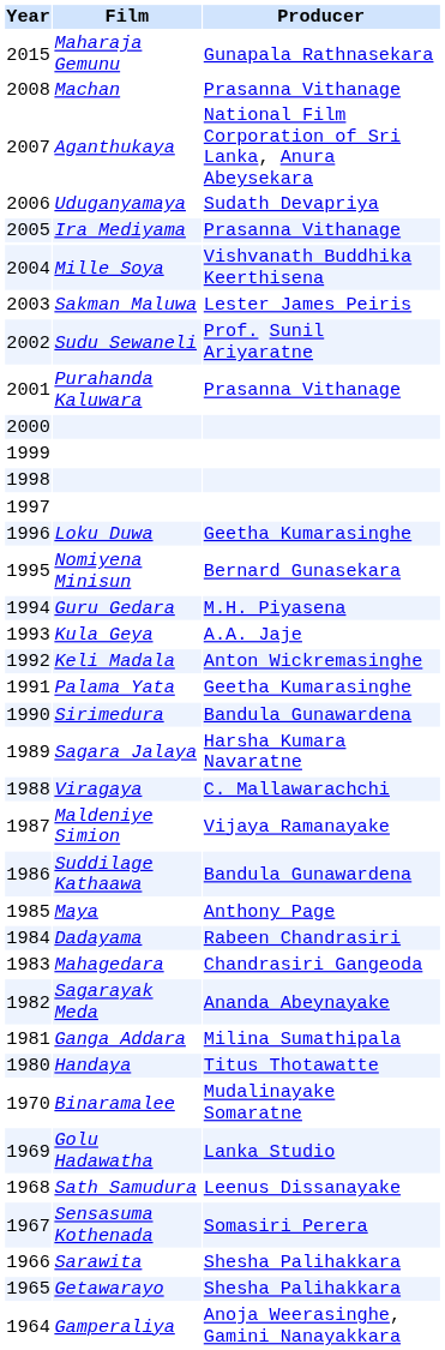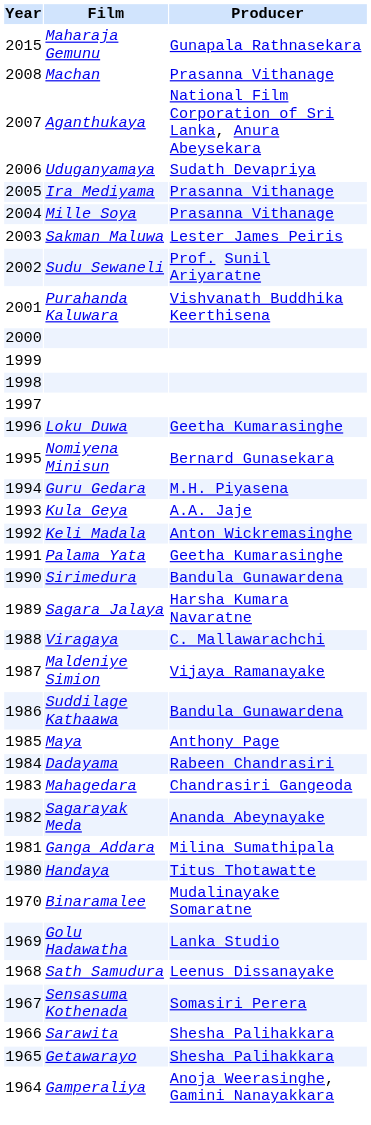 <table cellspacing="1" cellpadding="1" border="0" width="50%">
 <tr bgcolor="#d1e4fd">
 <th>Year</th>
 <th>Film</th>
 <th>Producer</th>
 </tr>
 <tr>
 </tr>
 <tr bgcolor=>
 <td>2015</td>
 <td><em><a href='#'>Maharaja Gemunu</a></em></td>
 <td><a href='#'>Gunapala Rathnasekara</a></td>
 </tr>
 <tr>
 <td>2008</td>
 <td><em><a href='#'>Machan</a></em></td>
 <td><a href='#'>Prasanna Vithanage</a></td>
 </tr>
 <tr>
 <td>2007</td>
 <td><em><a href='#'>Aganthukaya</a></em></td>
 <td><a href='#'>National Film Corporation of Sri Lanka</a>, <a href='#'>Anura Abeysekara</a></td>
 </tr>
 <tr>
 <td>2006</td>
 <td><em><a href='#'>Uduganyamaya</a></em></td>
 <td><a href='#'>Sudath Devapriya</a></td>
 </tr>
 <tr>
 </tr>
 <tr bgcolor=#edf3fe>
 <td>2005</td>
 <td><em><a href='#'>Ira Mediyama</a></em></td>
 <td><a href='#'>Prasanna Vithanage</a></td>
 </tr>
 <tr>
 </tr>
 <tr bgcolor=#edf3fe>
 <td>2004</td>
 <td><em><a href='#'>Mille Soya</a></em></td>
-<td><a href='#'>Vishvanath Buddhika Keerthisena</a></td>
+<td><a href='#'>Prasanna Vithanage</a></td>
 </tr>
 <tr>
 </tr>
 <tr bgcolor=>
 <td>2003</td>
 <td><em><a href='#'>Sakman Maluwa</a></em></td>
 <td><a href='#'>Lester James Peiris</a></td>
 </tr>
 <tr>
 </tr>
 <tr bgcolor=#edf3fe>
 <td>2002</td>
 <td><em><a href='#'>Sudu Sewaneli</a></em></td>
 <td><a href='#'>Prof.</a> <a href='#'>Sunil Ariyaratne</a></td>
 </tr>
 <tr>
 </tr>
 <tr bgcolor=>
 <td>2001</td>
 <td><em><a href='#'>Purahanda Kaluwara</a></em></td>
-<td><a href='#'>Prasanna Vithanage</a></td>
+<td><a href='#'>Vishvanath Buddhika Keerthisena</a></td>
 </tr>
 <tr>
 </tr>
 <tr bgcolor=#edf3fe>
 <td>2000</td>
 <td></td>
 <td></td>
 </tr>
 <tr>
 </tr>
 <tr bgcolor=>
 <td>1999</td>
 <td></td>
 <td></td>
 </tr>
 <tr>
 </tr>
 <tr bgcolor=#edf3fe>
 <td>1998</td>
 <td></td>
 <td></td>
 </tr>
 <tr>
 </tr>
 <tr bgcolor=>
 <td>1997</td>
 <td></td>
 <td></td>
 </tr>
 <tr>
 </tr>
 <tr bgcolor=#edf3fe>
 <td>1996</td>
 <td><em><a href='#'>Loku Duwa</a></em></td>
 <td><a href='#'>Geetha Kumarasinghe</a></td>
 </tr>
 <tr>
 </tr>
 <tr bgcolor=>
 <td>1995</td>
 <td><em><a href='#'>Nomiyena Minisun</a></em></td>
 <td><a href='#'>Bernard Gunasekara</a></td>
 </tr>
 <tr>
 </tr>
 <tr bgcolor=#edf3fe>
 <td>1994</td>
 <td><em><a href='#'>Guru Gedara</a></em></td>
 <td><a href='#'>M.H. Piyasena</a></td>
 </tr>
 <tr>
 </tr>
 <tr bgcolor=>
 <td>1993</td>
 <td><em><a href='#'>Kula Geya</a></em></td>
 <td><a href='#'>A.A. Jaje</a></td>
 </tr>
 <tr>
 </tr>
 <tr bgcolor=#edf3fe>
 <td>1992</td>
 <td><em><a href='#'>Keli Madala</a></em></td>
 <td><a href='#'>Anton Wickremasinghe</a></td>
 </tr>
 <tr>
 </tr>
 <tr bgcolor=>
 <td>1991</td>
 <td><em><a href='#'>Palama Yata</a></em></td>
 <td><a href='#'>Geetha Kumarasinghe</a></td>
 </tr>
 <tr>
 </tr>
 <tr bgcolor=#edf3fe>
 <td>1990</td>
 <td><em><a href='#'>Sirimedura</a></em></td>
 <td><a href='#'>Bandula Gunawardena</a></td>
 </tr>
 <tr>
 </tr>
 <tr bgcolor=>
 <td>1989</td>
 <td><em><a href='#'>Sagara Jalaya</a></em></td>
 <td><a href='#'>Harsha Kumara Navaratne</a></td>
 </tr>
 <tr>
 </tr>
 <tr bgcolor=#edf3fe>
 <td>1988</td>
 <td><em><a href='#'>Viragaya</a></em></td>
 <td><a href='#'>C. Mallawarachchi</a></td>
 </tr>
 <tr>
 </tr>
 <tr bgcolor=>
 <td>1987</td>
 <td><em><a href='#'>Maldeniye Simion</a></em></td>
 <td><a href='#'>Vijaya Ramanayake</a></td>
 </tr>
 <tr>
 </tr>
 <tr bgcolor=#edf3fe>
 <td>1986</td>
 <td><em><a href='#'>Suddilage Kathaawa</a></em></td>
 <td><a href='#'>Bandula Gunawardena</a></td>
 </tr>
 <tr>
 </tr>
 <tr bgcolor=>
 <td>1985</td>
 <td><em><a href='#'>Maya</a></em></td>
 <td><a href='#'>Anthony Page</a></td>
 </tr>
 <tr>
 </tr>
 <tr bgcolor=#edf3fe>
 <td>1984</td>
 <td><em><a href='#'>Dadayama</a></em></td>
 <td><a href='#'>Rabeen Chandrasiri</a></td>
 </tr>
 <tr>
 </tr>
 <tr bgcolor=>
 <td>1983</td>
 <td><em><a href='#'>Mahagedara</a></em></td>
 <td><a href='#'>Chandrasiri Gangeoda</a></td>
 </tr>
 <tr>
 </tr>
 <tr bgcolor=#edf3fe>
 <td>1982</td>
 <td><em><a href='#'>Sagarayak Meda</a></em></td>
 <td><a href='#'>Ananda Abeynayake</a></td>
 </tr>
 <tr>
 </tr>
 <tr bgcolor=>
 <td>1981</td>
 <td><em><a href='#'>Ganga Addara</a></em></td>
 <td><a href='#'>Milina Sumathipala</a></td>
 </tr>
 <tr>
 </tr>
 <tr bgcolor=#edf3fe>
 <td>1980</td>
 <td><em><a href='#'>Handaya</a></em></td>
 <td><a href='#'>Titus Thotawatte</a></td>
 </tr>
 <tr>
 </tr>
 <tr bgcolor=>
 <td>1970</td>
 <td><em><a href='#'>Binaramalee</a></em></td>
 <td><a href='#'>Mudalinayake Somaratne</a></td>
 </tr>
 <tr>
 </tr>
 <tr bgcolor=#edf3fe>
 <td>1969</td>
 <td><em><a href='#'>Golu Hadawatha</a></em></td>
 <td><a href='#'>Lanka Studio</a></td>
 </tr>
 <tr>
 </tr>
 <tr bgcolor=>
 <td>1968</td>
 <td><em><a href='#'>Sath Samudura</a></em></td>
 <td><a href='#'>Leenus Dissanayake</a></td>
 </tr>
 <tr>
 </tr>
 <tr bgcolor=#edf3fe>
 <td>1967</td>
 <td><em><a href='#'>Sensasuma Kothenada</a></em></td>
 <td><a href='#'>Somasiri Perera</a></td>
 </tr>
 <tr>
 </tr>
 <tr bgcolor=>
 <td>1966</td>
 <td><em><a href='#'>Sarawita</a></em></td>
 <td><a href='#'>Shesha Palihakkara</a></td>
 </tr>
 <tr>
 </tr>
 <tr bgcolor=#edf3fe>
 <td>1965</td>
 <td><em><a href='#'>Getawarayo</a></em></td>
 <td><a href='#'>Shesha Palihakkara</a></td>
 </tr>
 <tr>
 </tr>
 <tr bgcolor=>
 <td>1964</td>
 <td><em><a href='#'>Gamperaliya</a></em></td>
 <td><a href='#'>Anoja Weerasinghe</a>, <a href='#'>Gamini Nanayakkara</a></td>
 </tr>
 </table>
